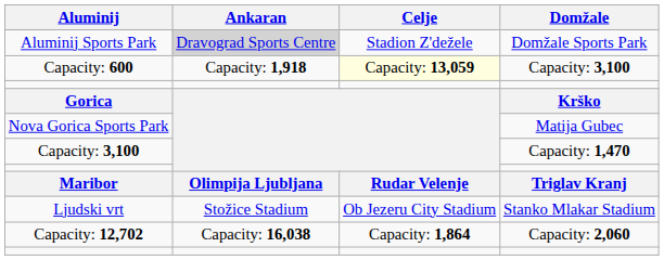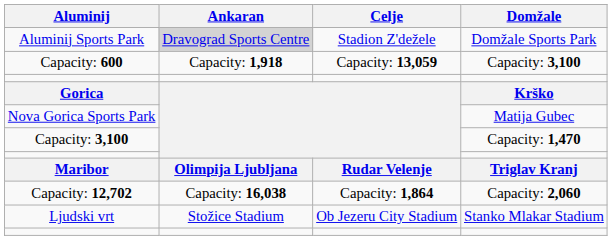 <table class="wikitable" style="text-align:center">
 <tr>
 <th><a href='#'>Aluminij</a></th>
 <th><a href='#'>Ankaran</a></th>
 <th><a href='#'>Celje</a></th>
 <th><a href='#'>Domžale</a></th>
 </tr>
 <tr>
 <td><a href='#'>Aluminij Sports Park</a></td>
 <td style="background: lightgrey;"><a href='#'>Dravograd Sports Centre</a></td>
 <td><a href='#'>Stadion Z'dežele</a></td>
 <td><a href='#'>Domžale Sports Park</a></td>
 </tr>
 <tr>
 <td>Capacity: <strong>600</strong></td>
 <td>Capacity: <strong>1,918</strong></td>
-<td style="background: lightyellow;">Capacity: <strong>13,059</strong></td>
+<td>Capacity: <strong>13,059</strong></td>
 <td>Capacity: <strong>3,100</strong></td>
 </tr>
 <tr>
 <td></td>
 <td></td>
 <td></td>
 <td></td>
 </tr>
 <tr>
 <th><a href='#'>Gorica</a></th>
 <th colspan=2 rowspan=4><br></th>
 <th><a href='#'>Krško</a></th>
 </tr>
 <tr>
 <td><a href='#'>Nova Gorica Sports Park</a></td>
 <td><a href='#'>Matija Gubec</a></td>
 </tr>
 <tr>
 <td>Capacity: <strong>3,100</strong></td>
 <td>Capacity: <strong>1,470</strong></td>
 </tr>
 <tr>
 <td></td>
 <td></td>
 </tr>
 <tr>
 <th><a href='#'>Maribor</a></th>
 <th><a href='#'>Olimpija Ljubljana</a></th>
 <th><a href='#'>Rudar Velenje</a></th>
 <th><a href='#'>Triglav Kranj</a></th>
 </tr>
 <tr>
+<td>Capacity: <strong>12,702</strong></td>
+<td>Capacity: <strong>16,038</strong></td>
+<td>Capacity: <strong>1,864</strong></td>
+<td>Capacity: <strong>2,060</strong></td>
+</tr>
+<tr>
 <td><a href='#'>Ljudski vrt</a></td>
 <td><a href='#'>Stožice Stadium</a></td>
 <td><a href='#'>Ob Jezeru City Stadium</a></td>
 <td><a href='#'>Stanko Mlakar Stadium</a></td>
-</tr>
-<tr>
-<td>Capacity: <strong>12,702</strong></td>
-<td>Capacity: <strong>16,038</strong></td>
-<td>Capacity: <strong>1,864</strong></td>
-<td>Capacity: <strong>2,060</strong></td>
 </tr>
 <tr>
 <td></td>
 <td></td>
 <td></td>
 <td></td>
 </tr>
 </table>
